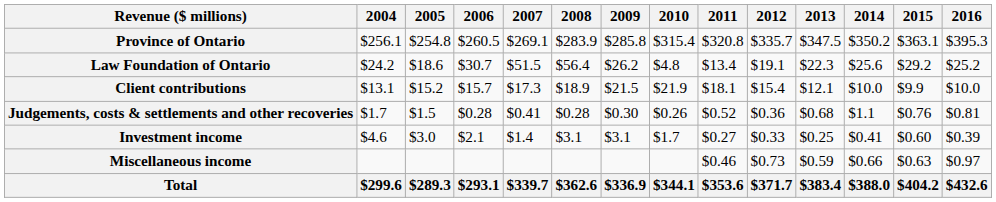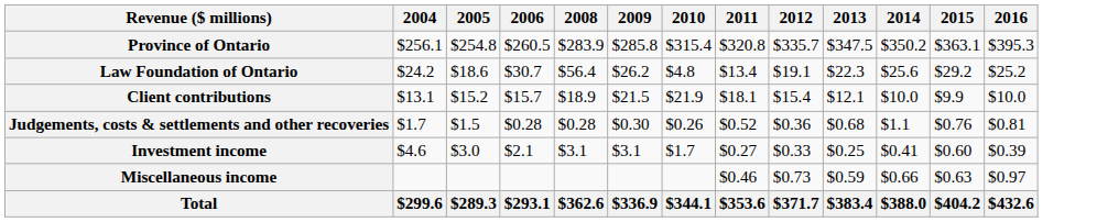 <table class="wikitable sortable">
 <tr>
 <th scope="col">Revenue ($ millions)</th>
 <th scope="col">2004</th>
 <th scope="col">2005</th>
 <th scope="col">2006</th>
-<th scope="col">2007</th>
 <th scope="col">2008</th>
 <th scope="col">2009</th>
 <th scope="col">2010</th>
 <th scope="col">2011</th>
 <th scope="col">2012</th>
 <th scope="col">2013</th>
 <th scope="col">2014</th>
 <th scope="col">2015</th>
 <th scope="col">2016</th>
 </tr>
 <tr>
 <th scope="row">Province of Ontario</th>
 <td>$256.1</td>
 <td>$254.8</td>
 <td>$260.5</td>
-<td>$269.1</td>
 <td>$283.9</td>
 <td>$285.8</td>
 <td>$315.4</td>
 <td>$320.8</td>
 <td>$335.7</td>
 <td>$347.5</td>
 <td>$350.2</td>
 <td>$363.1</td>
 <td>$395.3</td>
 </tr>
 <tr>
 <th scope="row">Law Foundation of Ontario</th>
 <td>$24.2</td>
 <td>$18.6</td>
 <td>$30.7</td>
-<td>$51.5</td>
 <td>$56.4</td>
 <td>$26.2</td>
 <td>$4.8</td>
 <td>$13.4</td>
 <td>$19.1</td>
 <td>$22.3</td>
 <td>$25.6</td>
 <td>$29.2</td>
 <td>$25.2</td>
 </tr>
 <tr>
 <th scope="row">Client contributions</th>
 <td>$13.1</td>
 <td>$15.2</td>
 <td>$15.7</td>
-<td>$17.3</td>
 <td>$18.9</td>
 <td>$21.5</td>
 <td>$21.9</td>
 <td>$18.1</td>
 <td>$15.4</td>
 <td>$12.1</td>
 <td>$10.0</td>
 <td>$9.9</td>
 <td>$10.0</td>
 </tr>
 <tr>
 <th scope="row">Judgements, costs & settlements and other recoveries</th>
 <td>$1.7</td>
 <td>$1.5</td>
 <td>$0.28</td>
-<td>$0.41</td>
 <td>$0.28</td>
 <td>$0.30</td>
 <td>$0.26</td>
 <td>$0.52</td>
 <td>$0.36</td>
 <td>$0.68</td>
 <td>$1.1</td>
 <td>$0.76</td>
 <td>$0.81</td>
 </tr>
 <tr>
 <th scope="row">Investment income</th>
 <td>$4.6</td>
 <td>$3.0</td>
 <td>$2.1</td>
-<td>$1.4</td>
 <td>$3.1</td>
 <td>$3.1</td>
 <td>$1.7</td>
 <td>$0.27</td>
 <td>$0.33</td>
 <td>$0.25</td>
 <td>$0.41</td>
 <td>$0.60</td>
 <td>$0.39</td>
 </tr>
 <tr>
 <th scope="row">Miscellaneous income</th>
 <td></td>
 <td></td>
 <td></td>
 <td></td>
 <td></td>
 <td></td>
-<td></td>
 <td>$0.46</td>
 <td>$0.73</td>
 <td>$0.59</td>
 <td>$0.66</td>
 <td>$0.63</td>
 <td>$0.97</td>
 </tr>
 <tr>
 <th scope="row"  class="unsortable">Total</th>
 <th>$299.6</th>
 <th>$289.3</th>
 <th>$293.1</th>
-<th>$339.7</th>
 <th>$362.6</th>
 <th>$336.9</th>
 <th>$344.1</th>
 <th>$353.6</th>
 <th>$371.7</th>
 <th>$383.4</th>
 <th>$388.0</th>
 <th>$404.2</th>
 <th>$432.6</th>
 </tr>
 </table>
